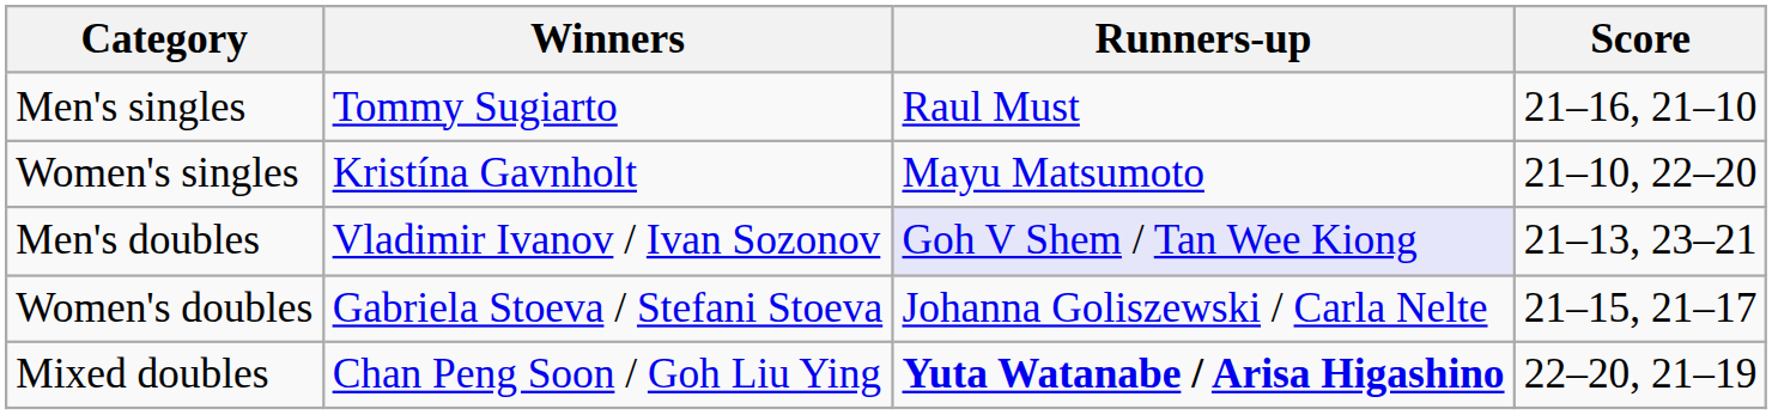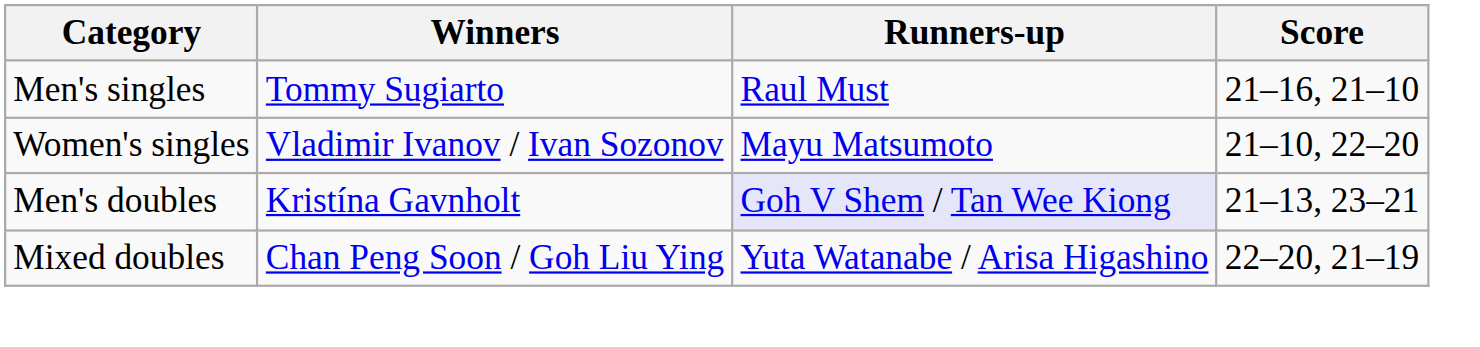 <table class=wikitable style="white-space:nowrap;">
 <tr>
 <th>Category</th>
 <th>Winners</th>
 <th>Runners-up</th>
 <th>Score</th>
 </tr>
 <tr>
 <td>Men's singles</td>
 <td> <a href='#'>Tommy Sugiarto</a></td>
 <td> <a href='#'>Raul Must</a></td>
 <td>21–16, 21–10</td>
 </tr>
 <tr>
 <td>Women's singles</td>
-<td> <a href='#'>Kristína Gavnholt</a></td>
+<td> <a href='#'>Vladimir Ivanov</a> / <a href='#'>Ivan Sozonov</a></td>
 <td> <a href='#'>Mayu Matsumoto</a></td>
 <td>21–10, 22–20</td>
 </tr>
 <tr>
 <td>Men's doubles</td>
-<td> <a href='#'>Vladimir Ivanov</a> / <a href='#'>Ivan Sozonov</a></td>
+<td> <a href='#'>Kristína Gavnholt</a></td>
 <td style="background: lavender;"> <a href='#'>Goh V Shem</a> / <a href='#'>Tan Wee Kiong</a></td>
 <td>21–13, 23–21</td>
 </tr>
 <tr>
-<td>Women's doubles</td>
-<td> <a href='#'>Gabriela Stoeva</a> / <a href='#'>Stefani Stoeva</a></td>
-<td> <a href='#'>Johanna Goliszewski</a> / <a href='#'>Carla Nelte</a></td>
-<td>21–15, 21–17</td>
-</tr>
-<tr>
 <td>Mixed doubles</td>
 <td> <a href='#'>Chan Peng Soon</a> / <a href='#'>Goh Liu Ying</a></td>
-<td><strong> <a href='#'>Yuta Watanabe</a> / <a href='#'>Arisa Higashino</a></strong></td>
+<td> <a href='#'>Yuta Watanabe</a> / <a href='#'>Arisa Higashino</a></td>
 <td>22–20, 21–19</td>
 </tr>
 </table>
